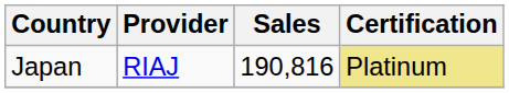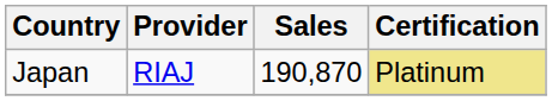 <table class="wikitable" border="1">
 <tr>
 <th>Country</th>
 <th>Provider</th>
 <th>Sales</th>
 <th>Certification</th>
 </tr>
 <tr>
 <td>Japan</td>
 <td><a href='#'>RIAJ</a></td>
-<td>190,816</td>
+<td>190,870</td>
 <td style="background: khaki;">Platinum</td>
 </tr>
 <tr>
 </tr>
 </table>
